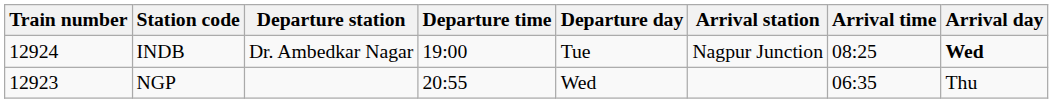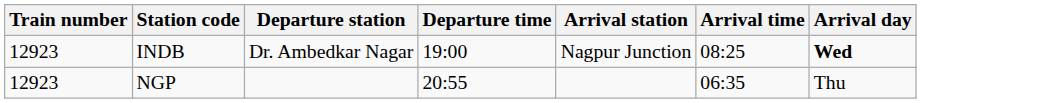 <table class="wikitable">
 <tr>
 <th>Train number</th>
 <th>Station code</th>
 <th>Departure station</th>
 <th>Departure time</th>
-<th>Departure day</th>
 <th>Arrival station</th>
 <th>Arrival time</th>
 <th>Arrival day</th>
 </tr>
 <tr>
-<td>12924</td>
+<td>12923</td>
 <td>INDB</td>
 <td>Dr. Ambedkar Nagar</td>
 <td>19:00</td>
-<td>Tue</td>
 <td>Nagpur Junction</td>
 <td>08:25</td>
 <td><strong>Wed</strong></td>
 </tr>
 <tr>
 <td>12923</td>
 <td>NGP</td>
 <td></td>
 <td>20:55</td>
-<td>Wed</td>
 <td></td>
 <td>06:35</td>
 <td>Thu</td>
 </tr>
 </table>
